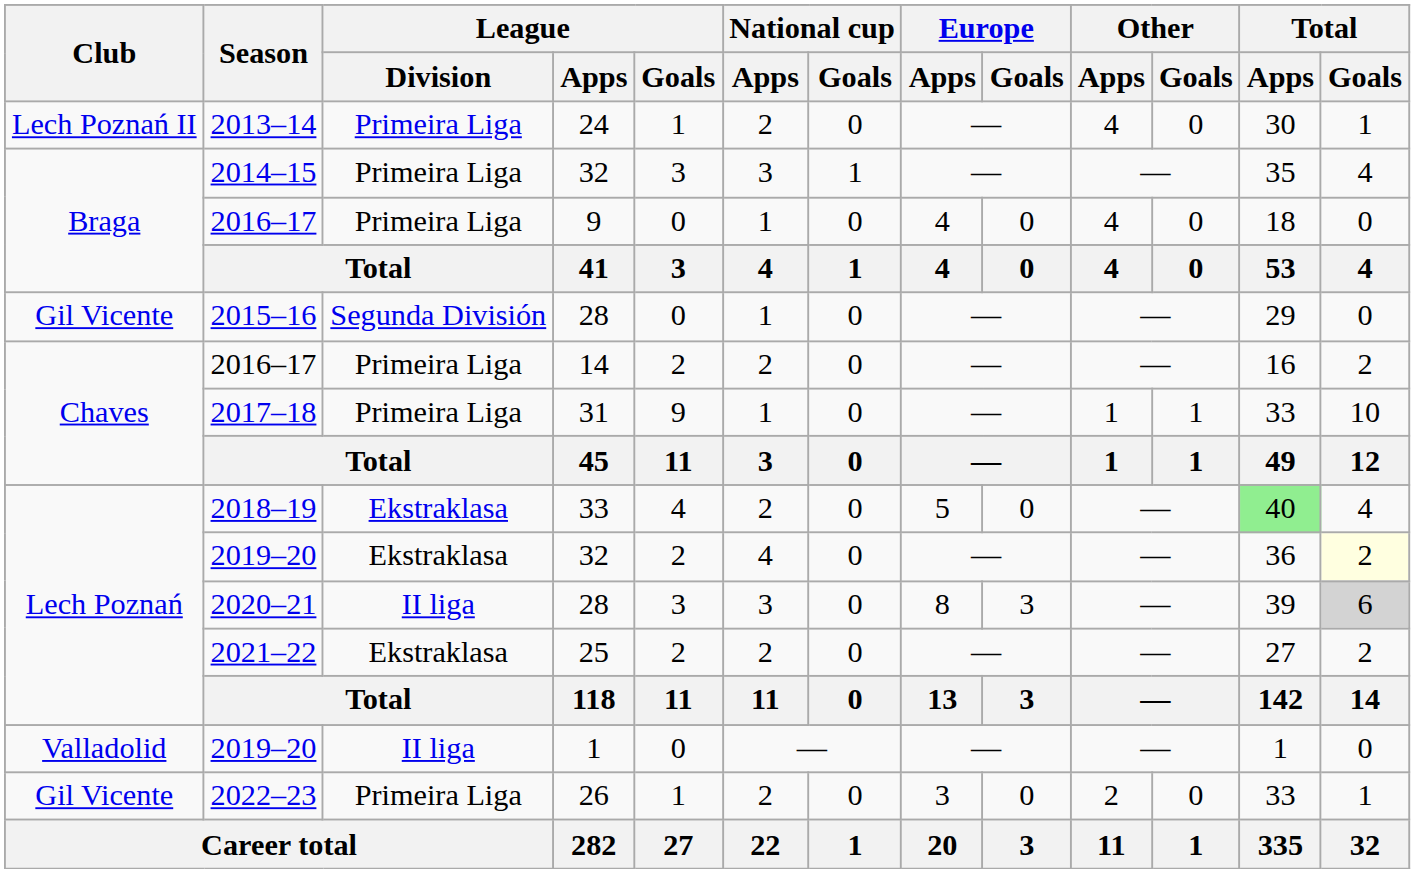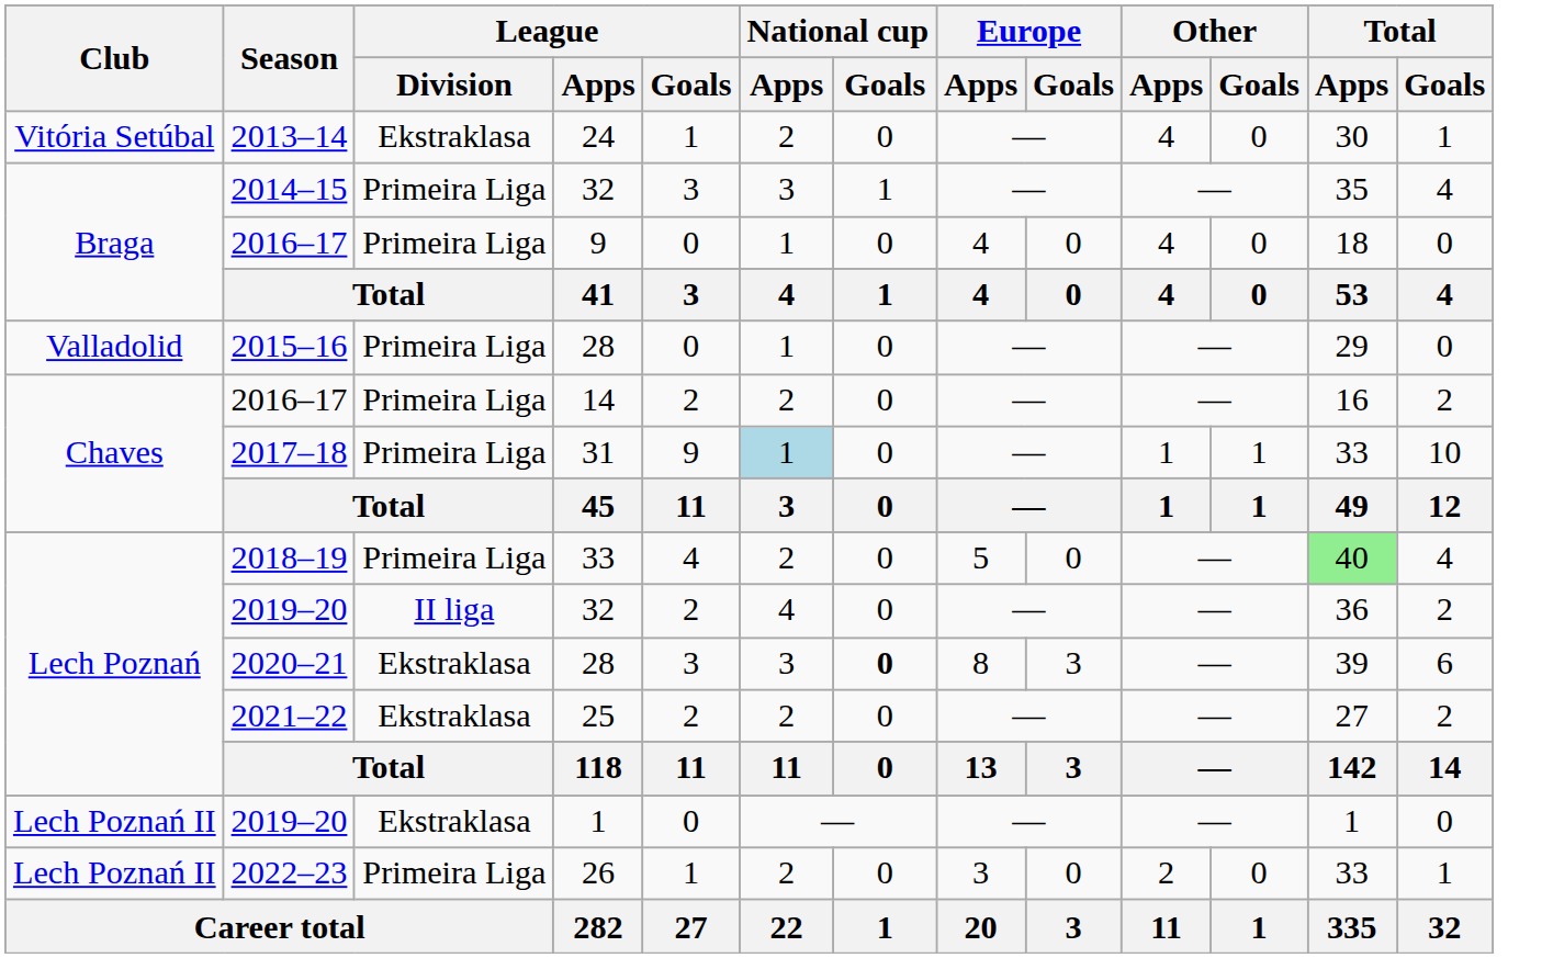 <table class="wikitable" style="text-align: center;">
 <tr>
 <th rowspan="2">Club</th>
 <th rowspan="2">Season</th>
 <th colspan="3">League</th>
 <th colspan="2">National cup</th>
 <th colspan="2"><a href='#'>Europe</a></th>
 <th colspan="2">Other</th>
 <th colspan="2">Total</th>
 </tr>
 <tr>
 <th>Division</th>
 <th>Apps</th>
 <th>Goals</th>
 <th>Apps</th>
 <th>Goals</th>
 <th>Apps</th>
 <th>Goals</th>
 <th>Apps</th>
 <th>Goals</th>
 <th>Apps</th>
 <th>Goals</th>
 </tr>
 <tr>
-<td><a href='#'>Lech Poznań II</a></td>
+<td><a href='#'>Vitória Setúbal</a></td>
 <td><a href='#'>2013–14</a></td>
-<td><a href='#'>Primeira Liga</a></td>
+<td>Ekstraklasa</td>
 <td>24</td>
 <td>1</td>
 <td>2</td>
 <td>0</td>
 <td colspan="2">—</td>
 <td>4</td>
 <td>0</td>
 <td>30</td>
 <td>1</td>
 </tr>
 <tr>
 <td rowspan="3"><a href='#'>Braga</a></td>
 <td><a href='#'>2014–15</a></td>
 <td>Primeira Liga</td>
 <td>32</td>
 <td>3</td>
 <td>3</td>
 <td>1</td>
 <td colspan="2">—</td>
 <td colspan="2">—</td>
 <td>35</td>
 <td>4</td>
 </tr>
 <tr>
 <td><a href='#'>2016–17</a></td>
 <td>Primeira Liga</td>
 <td>9</td>
 <td>0</td>
 <td>1</td>
 <td>0</td>
 <td>4</td>
 <td>0</td>
 <td>4</td>
 <td>0</td>
 <td>18</td>
 <td>0</td>
 </tr>
 <tr>
 <th colspan="2">Total</th>
 <th>41</th>
 <th>3</th>
 <th>4</th>
 <th>1</th>
 <th>4</th>
 <th>0</th>
 <th>4</th>
 <th>0</th>
 <th>53</th>
 <th>4</th>
 </tr>
 <tr>
-<td><a href='#'>Gil Vicente</a></td>
+<td><a href='#'>Valladolid</a></td>
 <td><a href='#'>2015–16</a></td>
-<td><a href='#'>Segunda División</a></td>
+<td>Primeira Liga</td>
 <td>28</td>
 <td>0</td>
 <td>1</td>
 <td>0</td>
 <td colspan="2">—</td>
 <td colspan="2">—</td>
 <td>29</td>
 <td>0</td>
 </tr>
 <tr>
 <td rowspan="3"><a href='#'>Chaves</a></td>
 <td>2016–17</td>
 <td>Primeira Liga</td>
 <td>14</td>
 <td>2</td>
 <td>2</td>
 <td>0</td>
 <td colspan="2">—</td>
 <td colspan="2">—</td>
 <td>16</td>
 <td>2</td>
 </tr>
 <tr>
 <td><a href='#'>2017–18</a></td>
 <td>Primeira Liga</td>
 <td>31</td>
 <td>9</td>
-<td>1</td>
+<td style="background: lightblue;">1</td>
 <td>0</td>
 <td colspan="2">—</td>
 <td>1</td>
 <td>1</td>
 <td>33</td>
 <td>10</td>
 </tr>
 <tr>
 <th colspan="2">Total</th>
 <th>45</th>
 <th>11</th>
 <th>3</th>
 <th>0</th>
 <th colspan="2">—</th>
 <th>1</th>
 <th>1</th>
 <th>49</th>
 <th>12</th>
 </tr>
 <tr>
 <td rowspan="5"><a href='#'>Lech Poznań</a></td>
 <td><a href='#'>2018–19</a></td>
-<td><a href='#'>Ekstraklasa</a></td>
+<td>Primeira Liga</td>
 <td>33</td>
 <td>4</td>
 <td>2</td>
 <td>0</td>
 <td>5</td>
 <td>0</td>
 <td colspan="2">—</td>
 <td style="background: lightgreen;">40</td>
 <td>4</td>
 </tr>
 <tr>
 <td><a href='#'>2019–20</a></td>
-<td>Ekstraklasa</td>
+<td><a href='#'>II liga</a></td>
 <td>32</td>
 <td>2</td>
 <td>4</td>
 <td>0</td>
 <td colspan="2">—</td>
 <td colspan="2">—</td>
 <td>36</td>
-<td style="background: lightyellow;">2</td>
+<td>2</td>
 </tr>
 <tr>
 <td><a href='#'>2020–21</a></td>
-<td><a href='#'>II liga</a></td>
+<td>Ekstraklasa</td>
 <td>28</td>
 <td>3</td>
 <td>3</td>
-<td>0</td>
+<td><strong>0</strong></td>
 <td>8</td>
 <td>3</td>
 <td colspan="2">—</td>
 <td>39</td>
-<td style="background: lightgrey;">6</td>
+<td>6</td>
 </tr>
 <tr>
 <td><a href='#'>2021–22</a></td>
 <td>Ekstraklasa</td>
 <td>25</td>
 <td>2</td>
 <td>2</td>
 <td>0</td>
 <td colspan="2">—</td>
 <td colspan="2">—</td>
 <td>27</td>
 <td>2</td>
 </tr>
 <tr>
 <th colspan="2">Total</th>
 <th>118</th>
 <th>11</th>
 <th>11</th>
 <th>0</th>
 <th>13</th>
 <th>3</th>
 <th colspan="2">—</th>
 <th>142</th>
 <th>14</th>
 </tr>
 <tr>
-<td><a href='#'>Valladolid</a></td>
+<td><a href='#'>Lech Poznań II</a></td>
 <td><a href='#'>2019–20</a></td>
-<td><a href='#'>II liga</a></td>
+<td>Ekstraklasa</td>
 <td>1</td>
 <td>0</td>
 <td colspan="2">—</td>
 <td colspan="2">—</td>
 <td colspan="2">—</td>
 <td>1</td>
 <td>0</td>
 </tr>
 <tr>
-<td><a href='#'>Gil Vicente</a></td>
+<td><a href='#'>Lech Poznań II</a></td>
 <td><a href='#'>2022–23</a></td>
 <td>Primeira Liga</td>
 <td>26</td>
 <td>1</td>
 <td>2</td>
 <td>0</td>
 <td>3</td>
 <td>0</td>
 <td>2</td>
 <td>0</td>
 <td>33</td>
 <td>1</td>
 </tr>
 <tr>
 <th colspan="3">Career total</th>
 <th>282</th>
 <th>27</th>
 <th>22</th>
 <th>1</th>
 <th>20</th>
 <th>3</th>
 <th>11</th>
 <th>1</th>
 <th>335</th>
 <th>32</th>
 </tr>
 </table>
